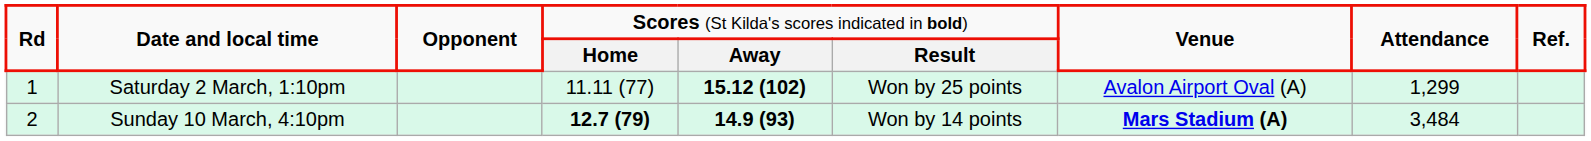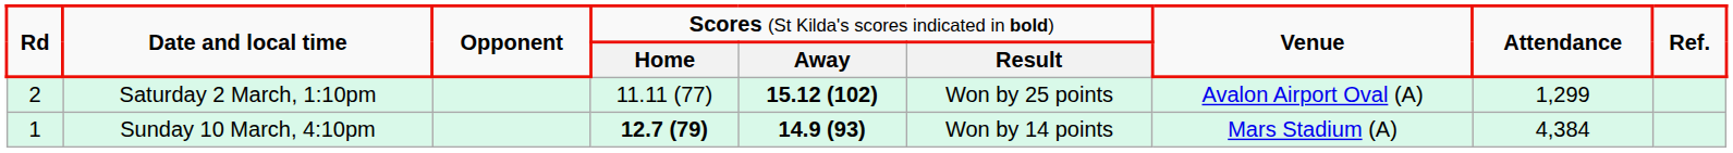 <table class="wikitable" style="font-size:90%; text-align:center; width: 90%; margin-left: auto; margin-right: auto;">
 <tr>
 <td rowspan="2" style="border: solid #ED0F05 2px;"><strong>Rd</strong></td>
 <td rowspan="2" style="border: solid #ED0F05 2px;"><strong>Date and local time</strong></td>
 <td rowspan="2" style="border: solid #ED0F05 2px;"><strong>Opponent</strong></td>
 <td colspan="3" style="border: solid #ED0F05 2px;"><strong>Scores</strong> <small>(St Kilda's scores indicated in <strong>bold</strong>)</small></td>
 <td rowspan="2" style="border: solid #ED0F05 2px;"><strong>Venue</strong></td>
 <td rowspan="2" style="border: solid #ED0F05 2px;"><strong>Attendance</strong></td>
 <td rowspan="2" style="border: solid #ED0F05 2px;"><strong>Ref.</strong></td>
 </tr>
 <tr>
 <th><span>Home</span></th>
 <th><span>Away</span></th>
 <th><span>Result</span></th>
 </tr>
 <tr style="background:#d9f9e9">
-<td>1</td>
+<td>2</td>
 <td>Saturday 2 March, 1:10pm</td>
 <td></td>
 <td>11.11 (77)</td>
 <td><strong>15.12 (102)</strong></td>
 <td>Won by 25 points</td>
 <td><a href='#'>Avalon Airport Oval</a> (A)</td>
 <td>1,299</td>
 <td></td>
 </tr>
 <tr style="background:#d9f9e9;">
-<td>2</td>
+<td>1</td>
 <td>Sunday 10 March, 4:10pm</td>
 <td></td>
 <td><strong>12.7 (79)</strong></td>
 <td><strong>14.9 (93)</strong></td>
 <td>Won by 14 points</td>
-<td><strong><a href='#'>Mars Stadium</a> (A)</strong></td>
-<td>3,484</td>
+<td><a href='#'>Mars Stadium</a> (A)</td>
+<td>4,384</td>
 <td></td>
 </tr>
 </table>
